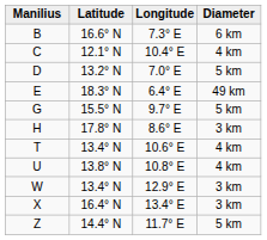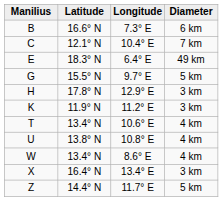 <table class="wikitable">
 <tr>
 <th width="25%" style="background:#eeeeee;">Manilius</th>
 <th width="25%" style="background:#eeeeee;">Latitude</th>
 <th width="25%" style="background:#eeeeee;">Longitude</th>
 <th width="25%" style="background:#eeeeee;">Diameter</th>
 </tr>
 <tr>
 <td align="center">B</td>
 <td align="center">16.6° N</td>
 <td align="center">7.3° E</td>
 <td align="center">6 km</td>
 </tr>
 <tr>
 <td align="center">C</td>
 <td align="center">12.1° N</td>
 <td align="center">10.4° E</td>
-<td align="center">4 km</td>
-</tr>
-<tr>
-<td align="center">D</td>
-<td align="center">13.2° N</td>
-<td align="center">7.0° E</td>
-<td align="center">5 km</td>
+<td align="center">7 km</td>
 </tr>
 <tr>
 <td align="center">E</td>
 <td align="center">18.3° N</td>
 <td align="center">6.4° E</td>
 <td align="center">49 km</td>
 </tr>
 <tr>
 <td align="center">G</td>
 <td align="center">15.5° N</td>
 <td align="center">9.7° E</td>
 <td align="center">5 km</td>
 </tr>
 <tr>
 <td align="center">H</td>
 <td align="center">17.8° N</td>
-<td align="center">8.6° E</td>
+<td align="center">12.9° E</td>
+<td align="center">3 km</td>
+</tr>
+<tr>
+<td align="center">K</td>
+<td align="center">11.9° N</td>
+<td align="center">11.2° E</td>
 <td align="center">3 km</td>
 </tr>
 <tr>
 <td align="center">T</td>
 <td align="center">13.4° N</td>
 <td align="center">10.6° E</td>
 <td align="center">4 km</td>
 </tr>
 <tr>
 <td align="center">U</td>
 <td align="center">13.8° N</td>
 <td align="center">10.8° E</td>
 <td align="center">4 km</td>
 </tr>
 <tr>
 <td align="center">W</td>
 <td align="center">13.4° N</td>
-<td align="center">12.9° E</td>
-<td align="center">3 km</td>
+<td align="center">8.6° E</td>
+<td align="center">4 km</td>
 </tr>
 <tr>
 <td align="center">X</td>
 <td align="center">16.4° N</td>
 <td align="center">13.4° E</td>
 <td align="center">3 km</td>
 </tr>
 <tr>
 <td align="center">Z</td>
 <td align="center">14.4° N</td>
 <td align="center">11.7° E</td>
 <td align="center">5 km</td>
 </tr>
 </table>
